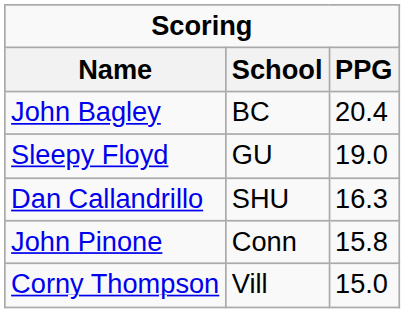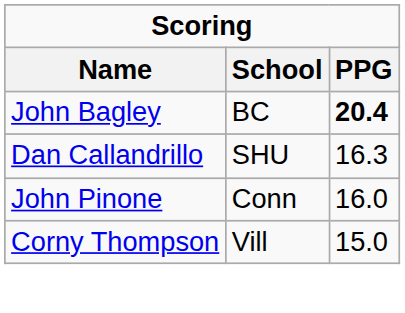 <table class="wikitable">
 <tr>
 <td colspan=3 style="text-align:center;"><strong>Scoring</strong></td>
 </tr>
 <tr>
 <th>Name</th>
 <th>School</th>
 <th>PPG</th>
 </tr>
 <tr>
 <td><a href='#'>John Bagley</a></td>
 <td>BC</td>
-<td>20.4</td>
-</tr>
-<tr>
-<td><a href='#'>Sleepy Floyd</a></td>
-<td>GU</td>
-<td>19.0</td>
+<td><strong>20.4</strong></td>
 </tr>
 <tr>
 <td><a href='#'>Dan Callandrillo</a></td>
 <td>SHU</td>
 <td>16.3</td>
 </tr>
 <tr>
 <td><a href='#'>John Pinone</a></td>
 <td>Conn</td>
-<td>15.8</td>
+<td>16.0</td>
 </tr>
 <tr>
 <td><a href='#'>Corny Thompson</a></td>
 <td>Vill</td>
 <td>15.0</td>
 </tr>
 </table>
